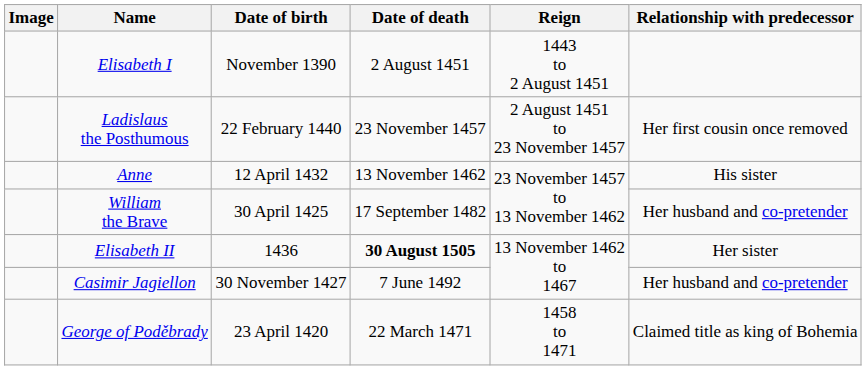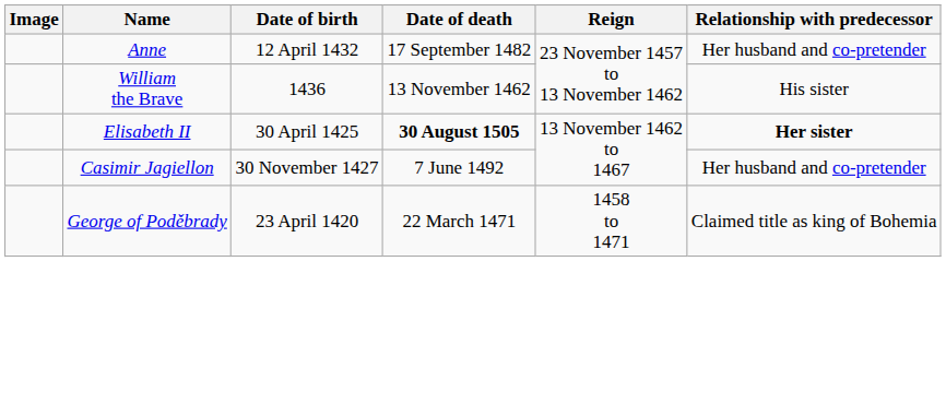 <table class="wikitable">
 <tr>
 <th>Image</th>
 <th>Name</th>
 <th>Date of birth</th>
 <th>Date of death</th>
 <th>Reign</th>
 <th>Relationship with predecessor</th>
 </tr>
 <tr>
 <td></td>
-<td style="text-align:center;"><em><a href='#'>Elisabeth I</a></em></td>
-<td style="text-align:center;">November 1390</td>
-<td style="text-align:center;">2 August 1451</td>
-<td style="text-align:center;">1443<br>to<br>2 August 1451</td>
-<td style="text-align:center;"></td>
+<td style="text-align:center;"><em><a href='#'>Anne</a></em></td>
+<td style="text-align:center;">12 April 1432</td>
+<td style="text-align:center;">17 September 1482</td>
+<td style="text-align:center;" rowspan="2">23 November 1457<br>to<br>13 November 1462</td>
+<td style="text-align:center;">Her husband and <a href='#'>co-pretender</a></td>
 </tr>
 <tr>
 <td></td>
-<td style="text-align:center;"><em><a href='#'>Ladislaus<br></em>the Posthumous<em></a></em></td>
-<td style="text-align:center;">22 February 1440</td>
-<td style="text-align:center;">23 November 1457</td>
-<td style="text-align:center;">2 August 1451<br>to<br>23 November 1457</td>
-<td style="text-align:center;">Her first cousin once removed</td>
-</tr>
-<tr>
-<td></td>
-<td style="text-align:center;"><em><a href='#'>Anne</a></em></td>
-<td style="text-align:center;">12 April 1432</td>
+<td style="text-align:center;"><em><a href='#'>William <br></em>the Brave<em></a></em></td>
+<td style="text-align:center;">1436</td>
 <td style="text-align:center;">13 November 1462</td>
-<td style="text-align:center;" rowspan="2">23 November 1457<br>to<br>13 November 1462</td>
 <td style="text-align:center;">His sister</td>
 </tr>
 <tr>
 <td></td>
-<td style="text-align:center;"><em><a href='#'>William <br></em>the Brave<em></a></em></td>
+<td style="text-align:center;"><em><a href='#'>Elisabeth II</a></em></td>
 <td style="text-align:center;">30 April 1425</td>
-<td style="text-align:center;">17 September 1482</td>
-<td style="text-align:center;">Her husband and <a href='#'>co-pretender</a></td>
-</tr>
-<tr>
-<td></td>
-<td style="text-align:center;"><em><a href='#'>Elisabeth II</a></em></td>
-<td style="text-align:center;">1436</td>
 <td style="text-align:center;"><strong>30 August 1505</strong></td>
 <td style="text-align:center;" rowspan="2">13 November 1462<br>to<br>1467</td>
-<td style="text-align:center;">Her sister</td>
+<td style="text-align:center;"><strong>Her sister</strong></td>
 </tr>
 <tr>
 <td></td>
 <td style="text-align:center;"><em><a href='#'>Casimir Jagiellon</a></em></td>
 <td style="text-align:center;">30 November 1427</td>
 <td style="text-align:center;">7 June 1492</td>
 <td style="text-align:center;">Her husband and <a href='#'>co-pretender</a></td>
 </tr>
 <tr>
 <td></td>
 <td style="text-align:center;"><em><a href='#'>George of Poděbrady</a></em></td>
 <td style="text-align:center;">23 April 1420</td>
 <td style="text-align:center;">22 March 1471</td>
 <td style="text-align:center;">1458<br>to<br>1471</td>
 <td style="text-align:center;">Claimed title as king of Bohemia</td>
 </tr>
 </table>
